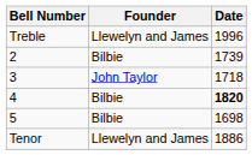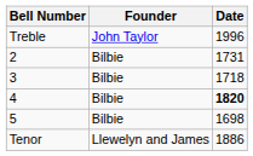 <table class="wikitable" align=right>
 <tr>
 <th>Bell Number</th>
 <th>Founder</th>
 <th>Date</th>
 </tr>
 <tr>
 <td>Treble</td>
-<td>Llewelyn and James</td>
+<td><a href='#'>John Taylor</a></td>
 <td>1996</td>
 </tr>
 <tr>
 <td>2</td>
 <td>Bilbie</td>
-<td>1739</td>
+<td>1731</td>
 </tr>
 <tr>
 <td>3</td>
-<td><a href='#'>John Taylor</a></td>
+<td>Bilbie</td>
 <td>1718</td>
 </tr>
 <tr>
 <td>4</td>
 <td>Bilbie</td>
 <td><strong>1820</strong></td>
 </tr>
 <tr>
 <td>5</td>
 <td>Bilbie</td>
 <td>1698</td>
 </tr>
 <tr>
 <td>Tenor</td>
 <td>Llewelyn and James</td>
 <td>1886</td>
 </tr>
 </table>
